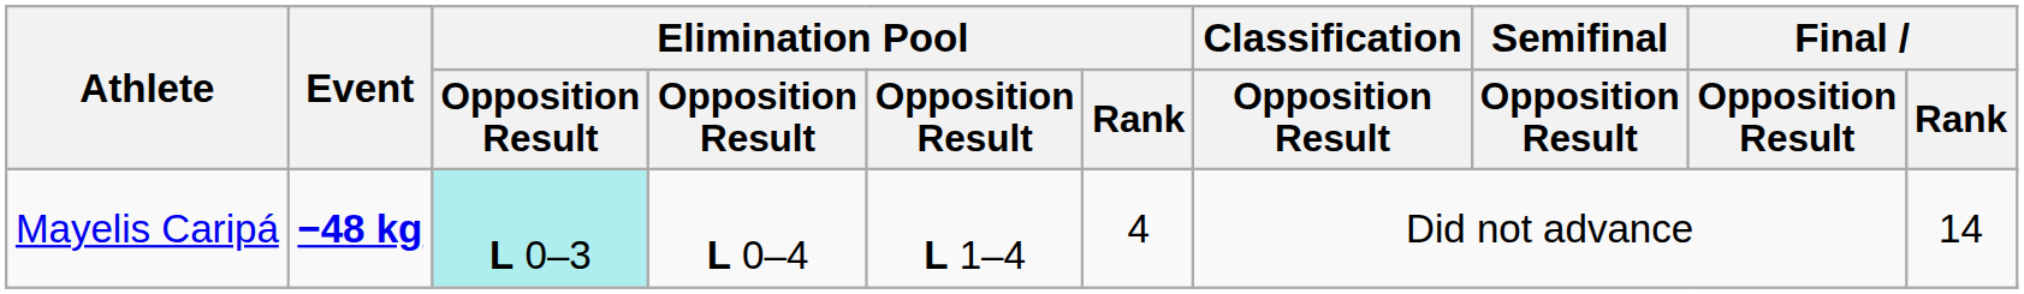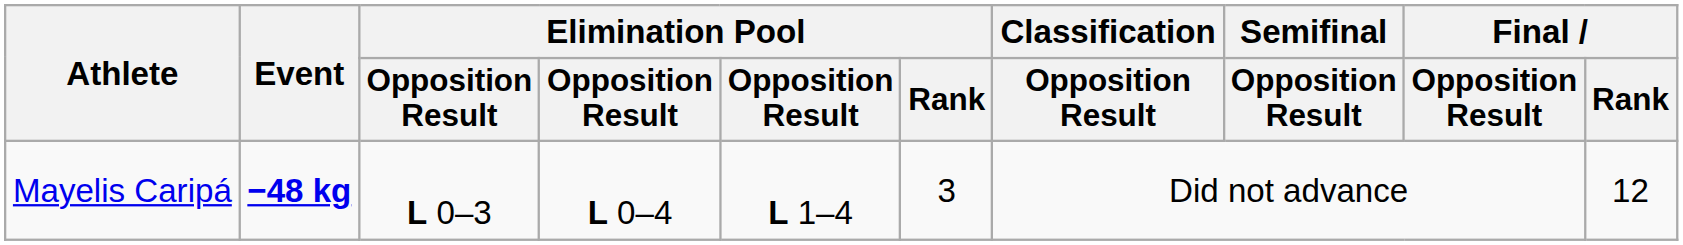 <table class="wikitable" style="font-size:90%">
 <tr>
 <th rowspan="2">Athlete</th>
 <th rowspan="2">Event</th>
 <th colspan=4>Elimination Pool</th>
 <th>Classification</th>
 <th>Semifinal</th>
 <th colspan=2>Final / </th>
 </tr>
 <tr style="font-size: 95%">
 <th>Opposition<br>Result</th>
 <th>Opposition<br>Result</th>
 <th>Opposition<br>Result</th>
 <th>Rank</th>
 <th>Opposition<br>Result</th>
 <th>Opposition<br>Result</th>
 <th>Opposition<br>Result</th>
 <th>Rank</th>
 </tr>
 <tr align=center>
 <td align=left><a href='#'>Mayelis Caripá</a></td>
 <td align=left><strong><a href='#'>−48 kg</a></strong></td>
-<td style="background: paleturquoise;"><br><strong>L</strong> 0–3 <sup></sup></td>
+<td><br><strong>L</strong> 0–3 <sup></sup></td>
 <td><br><strong>L</strong> 0–4 <sup></sup></td>
 <td><br><strong>L</strong> 1–4 <sup></sup></td>
-<td>4</td>
+<td>3</td>
 <td colspan=3>Did not advance</td>
-<td>14</td>
+<td>12</td>
 </tr>
 </table>
